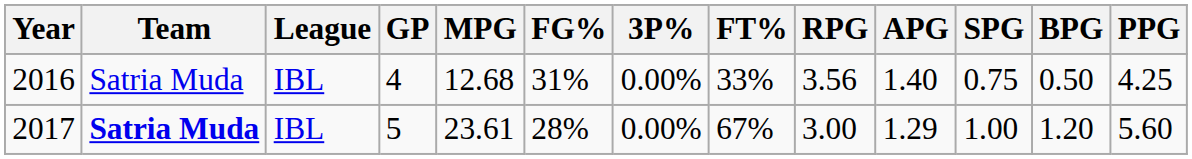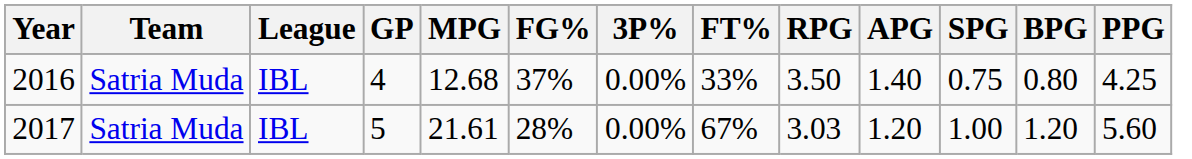 <table class="wikitable sortable">
 <tr>
 <th>Year</th>
 <th>Team</th>
 <th>League</th>
 <th>GP</th>
 <th>MPG</th>
 <th>FG%</th>
 <th>3P%</th>
 <th>FT%</th>
 <th>RPG</th>
 <th>APG</th>
 <th>SPG</th>
 <th>BPG</th>
 <th>PPG</th>
 </tr>
 <tr>
 <td>2016</td>
 <td><a href='#'>Satria Muda</a></td>
 <td><a href='#'>IBL</a></td>
 <td>4</td>
 <td>12.68</td>
-<td>31%</td>
+<td>37%</td>
 <td>0.00%</td>
 <td>33%</td>
-<td>3.56</td>
+<td>3.50</td>
 <td>1.40</td>
 <td>0.75</td>
-<td>0.50</td>
+<td>0.80</td>
 <td>4.25</td>
 </tr>
 <tr>
 <td>2017</td>
-<td><strong><a href='#'>Satria Muda</a></strong></td>
+<td><a href='#'>Satria Muda</a></td>
 <td><a href='#'>IBL</a></td>
 <td>5</td>
-<td>23.61</td>
+<td>21.61</td>
 <td>28%</td>
 <td>0.00%</td>
 <td>67%</td>
-<td>3.00</td>
-<td>1.29</td>
+<td>3.03</td>
+<td>1.20</td>
 <td>1.00</td>
 <td>1.20</td>
 <td>5.60</td>
 </tr>
 </table>
